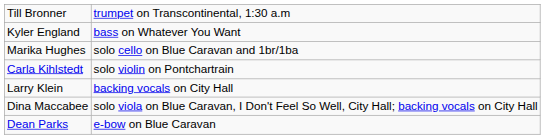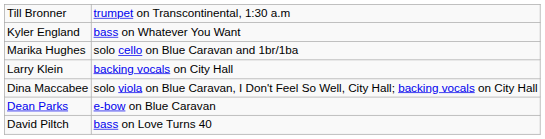 <table class="wikitable">
 <tr>
 <td>Till Bronner</td>
 <td><a href='#'>trumpet</a> on Transcontinental, 1:30 a.m</td>
 </tr>
 <tr>
 <td>Kyler England</td>
 <td><a href='#'>bass</a> on Whatever You Want</td>
 </tr>
 <tr>
 <td>Marika Hughes</td>
 <td>solo <a href='#'>cello</a> on Blue Caravan and 1br/1ba</td>
 </tr>
 <tr>
-<td><a href='#'>Carla Kihlstedt</a></td>
-<td>solo <a href='#'>violin</a> on Pontchartrain</td>
-</tr>
-<tr>
 <td>Larry Klein</td>
 <td><a href='#'>backing vocals</a> on City Hall</td>
 </tr>
 <tr>
 <td>Dina Maccabee</td>
 <td>solo <a href='#'>viola</a> on Blue Caravan, I Don't Feel So Well, City Hall; <a href='#'>backing vocals</a> on City Hall</td>
 </tr>
 <tr>
 <td><a href='#'>Dean Parks</a></td>
 <td><a href='#'>e-bow</a> on Blue Caravan</td>
 </tr>
+<tr>
+<td>David Piltch</td>
+<td><a href='#'>bass</a> on Love Turns 40</td>
+</tr>
 </table>
